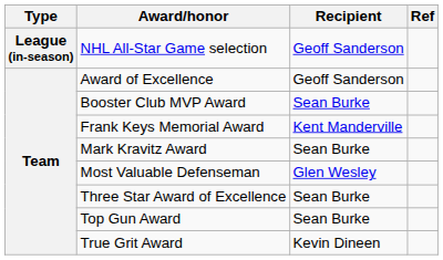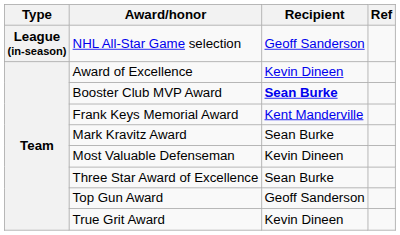 <table class="wikitable">
 <tr>
 <th scope="col">Type</th>
 <th scope="col">Award/honor</th>
 <th scope="col">Recipient</th>
 <th scope="col">Ref</th>
 </tr>
 <tr>
 <th scope="row">League<br><small>(in-season)</small></th>
 <td><a href='#'>NHL All-Star Game</a> selection</td>
 <td><a href='#'>Geoff Sanderson</a></td>
 <td></td>
 </tr>
 <tr>
 <th scope="row" rowspan="8">Team</th>
 <td>Award of Excellence</td>
-<td>Geoff Sanderson</td>
+<td><a href='#'>Kevin Dineen</a></td>
 <td></td>
 </tr>
 <tr>
 <td>Booster Club MVP Award</td>
-<td><a href='#'>Sean Burke</a></td>
+<td><strong><a href='#'>Sean Burke</a></strong></td>
 <td></td>
 </tr>
 <tr>
 <td>Frank Keys Memorial Award</td>
 <td><a href='#'>Kent Manderville</a></td>
 <td></td>
 </tr>
 <tr>
 <td>Mark Kravitz Award</td>
 <td>Sean Burke</td>
 <td></td>
 </tr>
 <tr>
 <td>Most Valuable Defenseman</td>
-<td><a href='#'>Glen Wesley</a></td>
+<td>Kevin Dineen</td>
 <td></td>
 </tr>
 <tr>
 <td>Three Star Award of Excellence</td>
 <td>Sean Burke</td>
 <td></td>
 </tr>
 <tr>
 <td>Top Gun Award</td>
-<td>Sean Burke</td>
+<td>Geoff Sanderson</td>
 <td></td>
 </tr>
 <tr>
 <td>True Grit Award</td>
 <td>Kevin Dineen</td>
 <td></td>
 </tr>
 </table>
